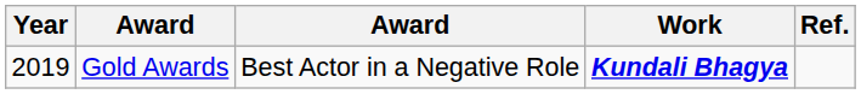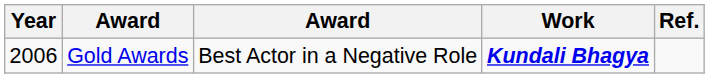 <table class="wikitable sortable">
 <tr>
 <th>Year</th>
 <th>Award</th>
 <th>Award</th>
 <th>Work</th>
 <th>Ref.</th>
 </tr>
 <tr>
-<td>2019</td>
+<td>2006</td>
 <td><a href='#'>Gold Awards</a></td>
 <td>Best Actor in a Negative Role</td>
 <td><strong><em><a href='#'>Kundali Bhagya</a></em></strong></td>
 <td></td>
 </tr>
 </table>
